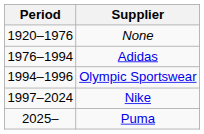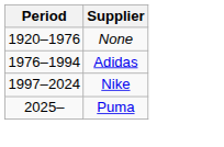 <table class="wikitable">
 <tr>
 <th>Period</th>
 <th>Supplier</th>
 </tr>
 <tr align="center">
 <td>1920–1976</td>
 <td rowspan="1"><em>None</em></td>
 </tr>
 <tr align="center">
 <td>1976–1994</td>
 <td> <a href='#'>Adidas</a></td>
 </tr>
 <tr align="center">
-<td>1994–1996</td>
-<td> <a href='#'>Olympic Sportswear</a></td>
-</tr>
-<tr align="center">
 <td>1997–2024</td>
 <td> <a href='#'>Nike</a></td>
 </tr>
 <tr align="center">
 <td>2025–</td>
 <td> <a href='#'>Puma</a></td>
 </tr>
 </table>
